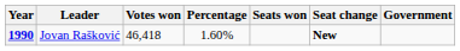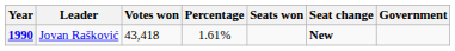 <table class="wikitable" style="text-align: left;">
 <tr>
 <th>Year</th>
 <th>Leader</th>
 <th>Votes won</th>
 <th>Percentage</th>
 <th>Seats won</th>
 <th>Seat change</th>
 <th>Government</th>
 </tr>
 <tr>
 <th><a href='#'>1990</a></th>
 <td rowspan="13" align="center"><a href='#'>Jovan Rašković</a></td>
-<td>46,418</td>
-<td align="center">1.60%</td>
+<td>43,418</td>
+<td align="center">1.61%</td>
 <td></td>
 <td><strong>New</strong></td>
 <td></td>
 </tr>
 </table>
